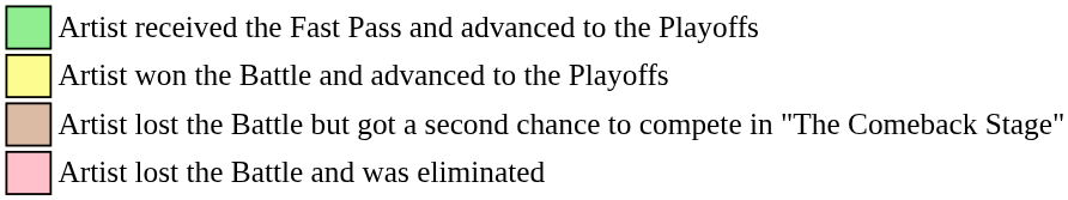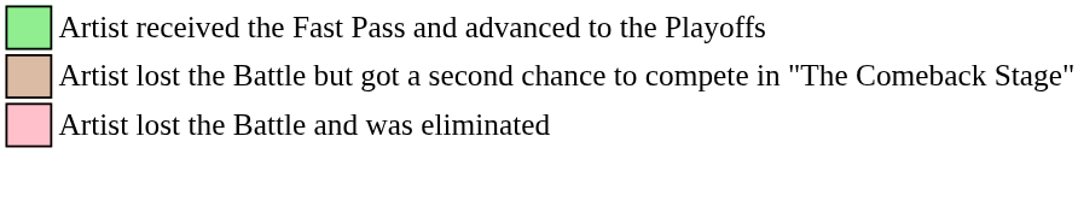 <table class="toccolours" style="font-size: 90%; white-space: nowrap">
 <tr>
 <td style="background:lightgreen; border:1px solid black">     </td>
 <td>Artist received the Fast Pass and advanced to the Playoffs</td>
-</tr>
-<tr>
-<td style="background:#fdfc8f; border:1px solid black">     </td>
-<td>Artist won the Battle and advanced to the Playoffs</td>
 </tr>
 <tr>
 <td style="background:#dbbba4; border:1px solid black">     </td>
 <td>Artist lost the Battle but got a second chance to compete in "The Comeback Stage"</td>
 </tr>
 <tr>
 <td style="background:pink; border:1px solid black">     </td>
 <td>Artist lost the Battle and was eliminated</td>
 </tr>
 <tr>
 </tr>
 </table>
